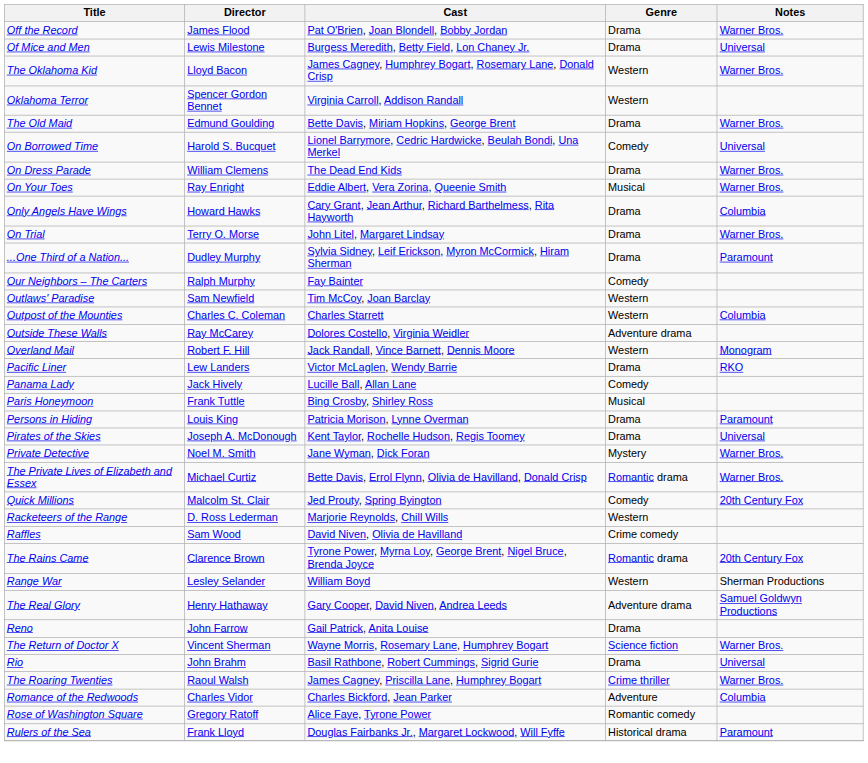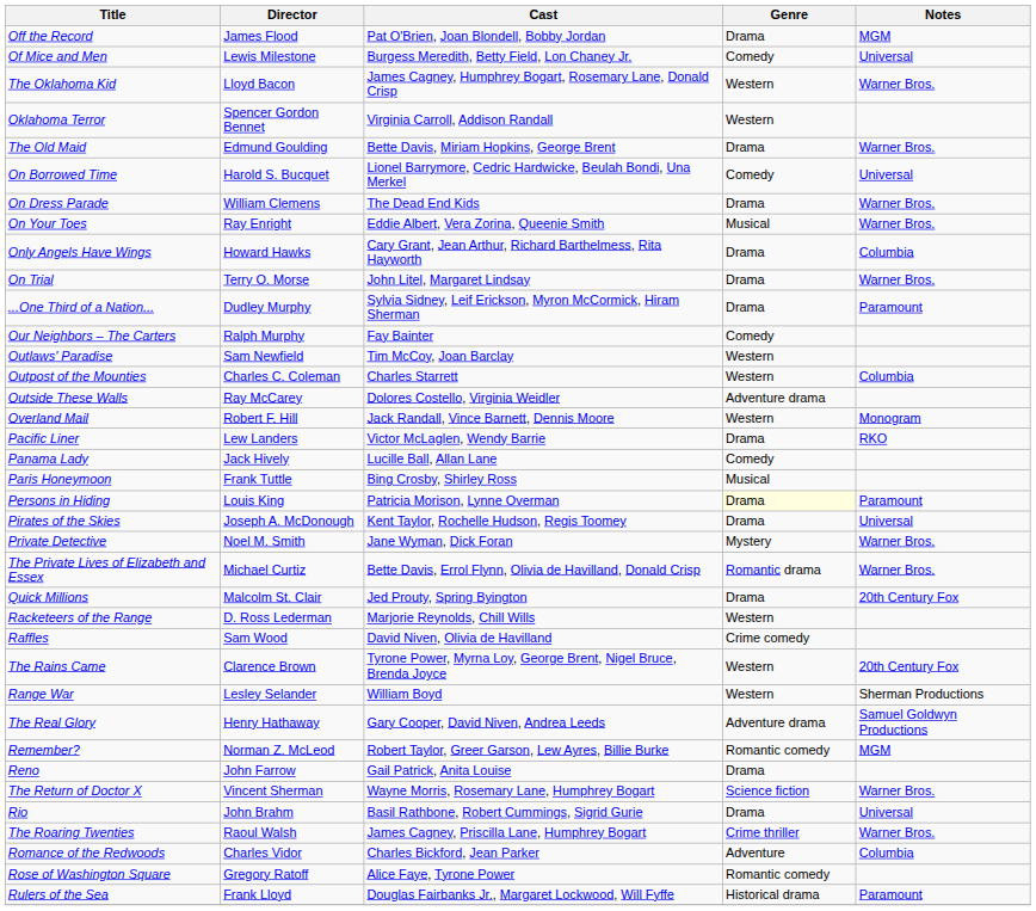 <table class="wikitable" width= "100%">
 <tr>
 <th width=21%>Title</th>
 <th width=14%>Director</th>
 <th width=35%>Cast</th>
 <th width=13%>Genre</th>
 <th width=17%>Notes</th>
 </tr>
 <tr>
 <td><em><a href='#'>Off the Record</a></em></td>
 <td><a href='#'>James Flood</a></td>
 <td><a href='#'>Pat O'Brien</a>, <a href='#'>Joan Blondell</a>, <a href='#'>Bobby Jordan</a></td>
 <td>Drama</td>
-<td><a href='#'>Warner Bros.</a></td>
+<td><a href='#'>MGM</a></td>
 </tr>
 <tr>
 <td><em><a href='#'>Of Mice and Men</a></em></td>
 <td><a href='#'>Lewis Milestone</a></td>
 <td><a href='#'>Burgess Meredith</a>, <a href='#'>Betty Field</a>, <a href='#'>Lon Chaney Jr.</a></td>
-<td>Drama</td>
+<td>Comedy</td>
 <td><a href='#'>Universal</a></td>
 </tr>
 <tr>
 <td><em><a href='#'>The Oklahoma Kid</a></em></td>
 <td><a href='#'>Lloyd Bacon</a></td>
 <td><a href='#'>James Cagney</a>, <a href='#'>Humphrey Bogart</a>, <a href='#'>Rosemary Lane</a>, <a href='#'>Donald Crisp</a></td>
 <td>Western</td>
 <td><a href='#'>Warner Bros.</a></td>
 </tr>
 <tr>
 <td><em><a href='#'>Oklahoma Terror</a></em></td>
 <td><a href='#'>Spencer Gordon Bennet</a></td>
 <td><a href='#'>Virginia Carroll</a>, <a href='#'>Addison Randall</a></td>
 <td>Western</td>
 <td></td>
 </tr>
 <tr>
 <td><em><a href='#'>The Old Maid</a></em></td>
 <td><a href='#'>Edmund Goulding</a></td>
 <td><a href='#'>Bette Davis</a>, <a href='#'>Miriam Hopkins</a>, <a href='#'>George Brent</a></td>
 <td>Drama</td>
 <td><a href='#'>Warner Bros.</a></td>
 </tr>
 <tr>
 <td><em><a href='#'>On Borrowed Time</a></em></td>
 <td><a href='#'>Harold S. Bucquet</a></td>
 <td><a href='#'>Lionel Barrymore</a>, <a href='#'>Cedric Hardwicke</a>, <a href='#'>Beulah Bondi</a>, <a href='#'>Una Merkel</a></td>
 <td>Comedy</td>
 <td><a href='#'>Universal</a></td>
 </tr>
 <tr>
 <td><em><a href='#'>On Dress Parade</a></em></td>
 <td><a href='#'>William Clemens</a></td>
 <td><a href='#'>The Dead End Kids</a></td>
 <td>Drama</td>
 <td><a href='#'>Warner Bros.</a></td>
 </tr>
 <tr>
 <td><em><a href='#'>On Your Toes</a></em></td>
 <td><a href='#'>Ray Enright</a></td>
 <td><a href='#'>Eddie Albert</a>, <a href='#'>Vera Zorina</a>, <a href='#'>Queenie Smith</a></td>
 <td>Musical</td>
 <td><a href='#'>Warner Bros.</a></td>
 </tr>
 <tr>
 <td><em><a href='#'>Only Angels Have Wings</a></em></td>
 <td><a href='#'>Howard Hawks</a></td>
 <td><a href='#'>Cary Grant</a>, <a href='#'>Jean Arthur</a>, <a href='#'>Richard Barthelmess</a>, <a href='#'>Rita Hayworth</a></td>
 <td>Drama</td>
 <td><a href='#'>Columbia</a></td>
 </tr>
 <tr>
 <td><em><a href='#'>On Trial</a></em></td>
 <td><a href='#'>Terry O. Morse</a></td>
 <td><a href='#'>John Litel</a>, <a href='#'>Margaret Lindsay</a></td>
 <td>Drama</td>
 <td><a href='#'>Warner Bros.</a></td>
 </tr>
 <tr>
 <td><em><a href='#'>...One Third of a Nation...</a></em></td>
 <td><a href='#'>Dudley Murphy</a></td>
 <td><a href='#'>Sylvia Sidney</a>, <a href='#'>Leif Erickson</a>, <a href='#'>Myron McCormick</a>, <a href='#'>Hiram Sherman</a></td>
 <td>Drama</td>
 <td><a href='#'>Paramount</a></td>
 </tr>
 <tr>
 <td><em><a href='#'>Our Neighbors – The Carters</a></em></td>
 <td><a href='#'>Ralph Murphy</a></td>
 <td><a href='#'>Fay Bainter</a></td>
 <td>Comedy</td>
 <td></td>
 </tr>
 <tr>
 <td><em><a href='#'>Outlaws' Paradise</a></em></td>
 <td><a href='#'>Sam Newfield</a></td>
 <td><a href='#'>Tim McCoy</a>, <a href='#'>Joan Barclay</a></td>
 <td>Western</td>
 <td></td>
 </tr>
 <tr>
 <td><em><a href='#'>Outpost of the Mounties</a></em></td>
 <td><a href='#'>Charles C. Coleman</a></td>
 <td><a href='#'>Charles Starrett</a></td>
 <td>Western</td>
 <td><a href='#'>Columbia</a></td>
 </tr>
 <tr>
 <td><em><a href='#'>Outside These Walls</a></em></td>
 <td><a href='#'>Ray McCarey</a></td>
 <td><a href='#'>Dolores Costello</a>, <a href='#'>Virginia Weidler</a></td>
 <td>Adventure drama</td>
 <td></td>
 </tr>
 <tr>
 <td><em><a href='#'>Overland Mail</a></em></td>
 <td><a href='#'>Robert F. Hill</a></td>
 <td><a href='#'>Jack Randall</a>, <a href='#'>Vince Barnett</a>, <a href='#'>Dennis Moore</a></td>
 <td>Western</td>
 <td><a href='#'>Monogram</a></td>
 </tr>
 <tr>
 <td><em><a href='#'>Pacific Liner</a></em></td>
 <td><a href='#'>Lew Landers</a></td>
 <td><a href='#'>Victor McLaglen</a>, <a href='#'>Wendy Barrie</a></td>
 <td>Drama</td>
 <td><a href='#'>RKO</a></td>
 </tr>
 <tr>
 <td><em><a href='#'>Panama Lady</a></em></td>
 <td><a href='#'>Jack Hively</a></td>
 <td><a href='#'>Lucille Ball</a>, <a href='#'>Allan Lane</a></td>
 <td>Comedy</td>
 <td></td>
 </tr>
 <tr>
 <td><em><a href='#'>Paris Honeymoon</a></em></td>
 <td><a href='#'>Frank Tuttle</a></td>
 <td><a href='#'>Bing Crosby</a>, <a href='#'>Shirley Ross</a></td>
 <td>Musical</td>
 <td></td>
 </tr>
 <tr>
 <td><em><a href='#'>Persons in Hiding</a></em></td>
 <td><a href='#'>Louis King</a></td>
 <td><a href='#'>Patricia Morison</a>, <a href='#'>Lynne Overman</a></td>
-<td>Drama</td>
+<td style="background: lightyellow;">Drama</td>
 <td><a href='#'>Paramount</a></td>
 </tr>
 <tr>
 <td><em><a href='#'>Pirates of the Skies</a></em></td>
 <td><a href='#'>Joseph A. McDonough</a></td>
 <td><a href='#'>Kent Taylor</a>, <a href='#'>Rochelle Hudson</a>, <a href='#'>Regis Toomey</a></td>
 <td>Drama</td>
 <td><a href='#'>Universal</a></td>
 </tr>
 <tr>
 <td><em><a href='#'>Private Detective</a></em></td>
 <td><a href='#'>Noel M. Smith</a></td>
 <td><a href='#'>Jane Wyman</a>, <a href='#'>Dick Foran</a></td>
 <td>Mystery</td>
 <td><a href='#'>Warner Bros.</a></td>
 </tr>
 <tr>
 <td><em><a href='#'>The Private Lives of Elizabeth and Essex</a></em></td>
 <td><a href='#'>Michael Curtiz</a></td>
 <td><a href='#'>Bette Davis</a>, <a href='#'>Errol Flynn</a>, <a href='#'>Olivia de Havilland</a>, <a href='#'>Donald Crisp</a></td>
 <td><a href='#'>Romantic</a> drama</td>
 <td><a href='#'>Warner Bros.</a></td>
 </tr>
 <tr>
 <td><em><a href='#'>Quick Millions</a></em></td>
 <td><a href='#'>Malcolm St. Clair</a></td>
 <td><a href='#'>Jed Prouty</a>, <a href='#'>Spring Byington</a></td>
-<td>Comedy</td>
+<td>Drama</td>
 <td><a href='#'>20th Century Fox</a></td>
 </tr>
 <tr>
 <td><em><a href='#'>Racketeers of the Range</a></em></td>
 <td><a href='#'>D. Ross Lederman</a></td>
 <td><a href='#'>Marjorie Reynolds</a>, <a href='#'>Chill Wills</a></td>
 <td>Western</td>
 <td></td>
 </tr>
 <tr>
 <td><em><a href='#'>Raffles</a></em></td>
 <td><a href='#'>Sam Wood</a></td>
 <td><a href='#'>David Niven</a>, <a href='#'>Olivia de Havilland</a></td>
 <td>Crime comedy</td>
 <td></td>
 </tr>
 <tr>
 <td><em><a href='#'>The Rains Came</a></em></td>
 <td><a href='#'>Clarence Brown</a></td>
 <td><a href='#'>Tyrone Power</a>, <a href='#'>Myrna Loy</a>, <a href='#'>George Brent</a>, <a href='#'>Nigel Bruce</a>, <a href='#'>Brenda Joyce</a></td>
-<td><a href='#'>Romantic</a> drama</td>
+<td>Western</td>
 <td><a href='#'>20th Century Fox</a></td>
 </tr>
 <tr>
 <td><em><a href='#'>Range War</a></em></td>
 <td><a href='#'>Lesley Selander</a></td>
 <td><a href='#'>William Boyd</a></td>
 <td>Western</td>
 <td>Sherman Productions</td>
 </tr>
 <tr>
 <td><em><a href='#'>The Real Glory</a></em></td>
 <td><a href='#'>Henry Hathaway</a></td>
 <td><a href='#'>Gary Cooper</a>, <a href='#'>David Niven</a>, <a href='#'>Andrea Leeds</a></td>
 <td>Adventure drama</td>
 <td><a href='#'>Samuel Goldwyn Productions</a></td>
+</tr>
+<tr>
+<td><em><a href='#'>Remember?</a></em></td>
+<td><a href='#'>Norman Z. McLeod</a></td>
+<td><a href='#'>Robert Taylor</a>, <a href='#'>Greer Garson</a>, <a href='#'>Lew Ayres</a>, <a href='#'>Billie Burke</a></td>
+<td>Romantic comedy</td>
+<td><a href='#'>MGM</a></td>
 </tr>
 <tr>
 <td><em><a href='#'>Reno</a></em></td>
 <td><a href='#'>John Farrow</a></td>
 <td><a href='#'>Gail Patrick</a>, <a href='#'>Anita Louise</a></td>
 <td>Drama</td>
 <td></td>
 </tr>
 <tr>
 <td><em><a href='#'>The Return of Doctor X</a></em></td>
 <td><a href='#'>Vincent Sherman</a></td>
 <td><a href='#'>Wayne Morris</a>, <a href='#'>Rosemary Lane</a>, <a href='#'>Humphrey Bogart</a></td>
 <td><a href='#'>Science fiction</a></td>
 <td><a href='#'>Warner Bros.</a></td>
 </tr>
 <tr>
 <td><em><a href='#'>Rio</a></em></td>
 <td><a href='#'>John Brahm</a></td>
 <td><a href='#'>Basil Rathbone</a>, <a href='#'>Robert Cummings</a>, <a href='#'>Sigrid Gurie</a></td>
 <td>Drama</td>
 <td><a href='#'>Universal</a></td>
 </tr>
 <tr>
 <td><em><a href='#'>The Roaring Twenties</a></em></td>
 <td><a href='#'>Raoul Walsh</a></td>
 <td><a href='#'>James Cagney</a>, <a href='#'>Priscilla Lane</a>, <a href='#'>Humphrey Bogart</a></td>
 <td><a href='#'>Crime thriller</a></td>
 <td><a href='#'>Warner Bros.</a></td>
 </tr>
 <tr>
 <td><em><a href='#'>Romance of the Redwoods</a></em></td>
 <td><a href='#'>Charles Vidor</a></td>
 <td><a href='#'>Charles Bickford</a>, <a href='#'>Jean Parker</a></td>
 <td>Adventure</td>
 <td><a href='#'>Columbia</a></td>
 </tr>
 <tr>
 <td><em><a href='#'>Rose of Washington Square</a></em></td>
 <td><a href='#'>Gregory Ratoff</a></td>
 <td><a href='#'>Alice Faye</a>, <a href='#'>Tyrone Power</a></td>
 <td>Romantic comedy</td>
 <td></td>
 </tr>
 <tr>
 <td><em><a href='#'>Rulers of the Sea</a></em></td>
 <td><a href='#'>Frank Lloyd</a></td>
 <td><a href='#'>Douglas Fairbanks Jr.</a>, <a href='#'>Margaret Lockwood</a>, <a href='#'>Will Fyffe</a></td>
 <td>Historical drama</td>
 <td><a href='#'>Paramount</a></td>
 </tr>
 <tr>
 </tr>
 </table>
